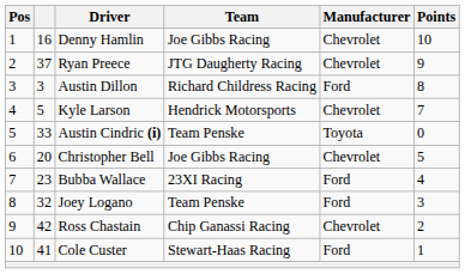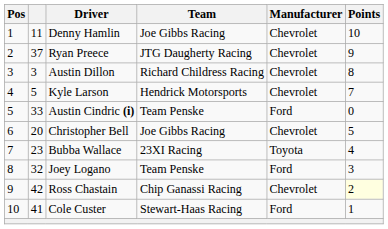 <table class="wikitable" style="font-size:98%">
 <tr>
 <th>Pos</th>
 <th></th>
 <th>Driver</th>
 <th>Team</th>
 <th>Manufacturer</th>
 <th>Points</th>
 </tr>
 <tr>
 <td>1</td>
-<td>16</td>
+<td>11</td>
 <td>Denny Hamlin</td>
 <td>Joe Gibbs Racing</td>
 <td>Chevrolet</td>
 <td>10</td>
 </tr>
 <tr>
 <td>2</td>
 <td>37</td>
 <td>Ryan Preece</td>
 <td>JTG Daugherty Racing</td>
 <td>Chevrolet</td>
 <td>9</td>
 </tr>
 <tr>
 <td>3</td>
 <td>3</td>
 <td>Austin Dillon</td>
 <td>Richard Childress Racing</td>
-<td>Ford</td>
+<td>Chevrolet</td>
 <td>8</td>
 </tr>
 <tr>
 <td>4</td>
 <td>5</td>
 <td>Kyle Larson</td>
 <td>Hendrick Motorsports</td>
 <td>Chevrolet</td>
 <td>7</td>
 </tr>
 <tr>
 <td>5</td>
 <td>33</td>
 <td>Austin Cindric <strong>(i)</strong></td>
 <td>Team Penske</td>
-<td>Toyota</td>
+<td>Ford</td>
 <td>0</td>
 </tr>
 <tr>
 <td>6</td>
 <td>20</td>
 <td>Christopher Bell</td>
 <td>Joe Gibbs Racing</td>
 <td>Chevrolet</td>
 <td>5</td>
 </tr>
 <tr>
 <td>7</td>
 <td>23</td>
 <td>Bubba Wallace</td>
 <td>23XI Racing</td>
-<td>Ford</td>
+<td>Toyota</td>
 <td>4</td>
 </tr>
 <tr>
 <td>8</td>
 <td>32</td>
 <td>Joey Logano</td>
 <td>Team Penske</td>
 <td>Ford</td>
 <td>3</td>
 </tr>
 <tr>
 <td>9</td>
 <td>42</td>
 <td>Ross Chastain</td>
 <td>Chip Ganassi Racing</td>
 <td>Chevrolet</td>
-<td>2</td>
+<td style="background: lightyellow;">2</td>
 </tr>
 <tr>
 <td>10</td>
 <td>41</td>
 <td>Cole Custer</td>
 <td>Stewart-Haas Racing</td>
 <td>Ford</td>
 <td>1</td>
 </tr>
 <tr>
 <th colspan="6"></th>
 </tr>
 </table>
